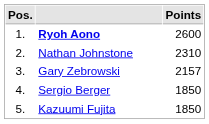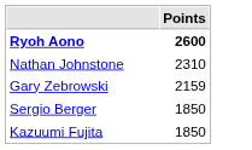 <table cellspacing="1" cellpadding="3" style="border:1px solid #AAAAAA;font-size:90%">
 <tr bgcolor="#E4E4E4">
-<th style="border-bottom:1px solid #AAAAAA" width=10>Pos.</th>
 <th style="border-bottom:1px solid #AAAAAA" width=150></th>
 <th style="border-bottom:1px solid #AAAAAA" width=20>Points</th>
 </tr>
 <tr>
-<td align="center">1.</td>
 <td> <strong><a href='#'>Ryoh Aono</a></strong></td>
-<td align="right">2600</td>
+<td align="right"><strong>2600</strong></td>
 </tr>
 <tr>
-<td align="center">2.</td>
 <td> <a href='#'>Nathan Johnstone</a></td>
 <td align="right">2310</td>
 </tr>
 <tr>
-<td align="center">3.</td>
 <td> <a href='#'>Gary Zebrowski</a></td>
-<td align="right">2157</td>
+<td align="right">2159</td>
 </tr>
 <tr>
-<td align="center">4.</td>
 <td> <a href='#'>Sergio Berger</a></td>
 <td align="right">1850</td>
 </tr>
 <tr>
-<td align="center">5.</td>
 <td> <a href='#'>Kazuumi Fujita</a></td>
 <td align="right">1850</td>
 </tr>
 </table>
